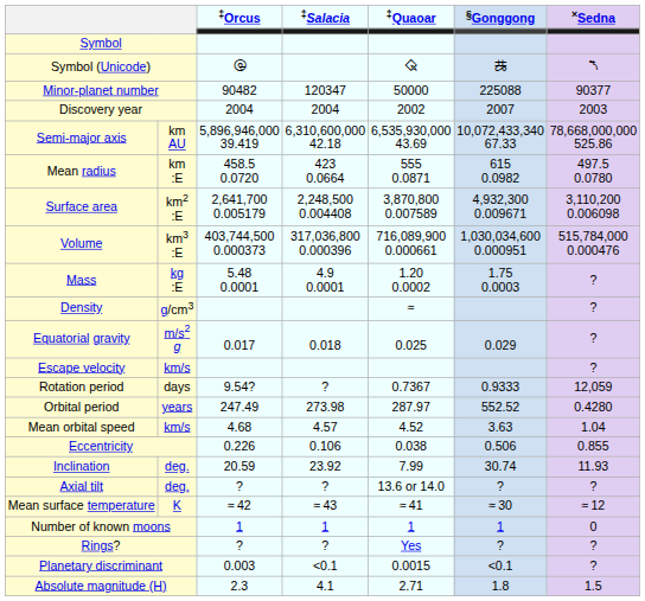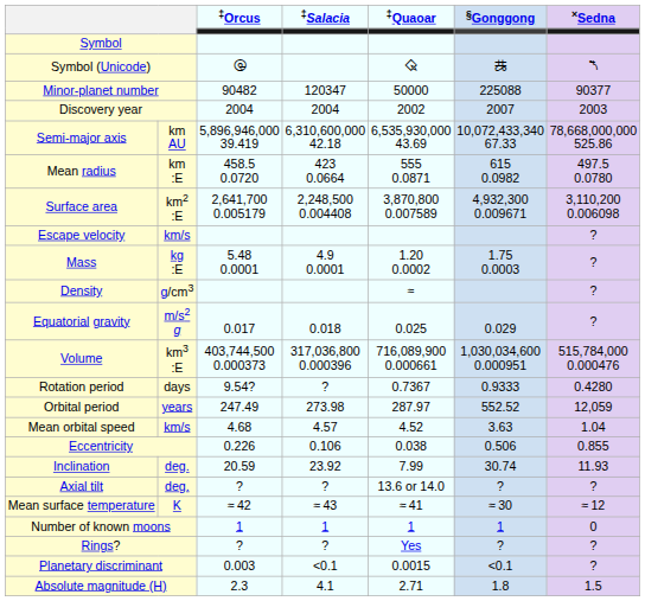 <table class="wikitable" style="text-align: center;">
 <tr>
 <th colspan="2" rowspan=2> </th>
 <th style="background: #eff;"><sup>‡</sup><a href='#'>Orcus</a></th>
 <th style="background: #eff;"><sup>‡</sup><em><a href='#'>Salacia</a></em></th>
 <th style="background: #eff;"><sup>‡</sup><a href='#'>Quaoar</a></th>
 <th style="background: #CEE0F2;"><sup>§</sup><a href='#'>Gonggong</a></th>
 <th style="background: #E0CEF2;"><sup>×</sup><a href='#'>Sedna</a></th>
 </tr>
 <tr>
 <td style="background: #181818;"></td>
 <td style="background: #181818;"></td>
 <td style="background: #181818;"></td>
 <td style="background: #3c3c3c;"></td>
 <td style="background: #181818;"></td>
 </tr>
 <tr>
 <td colspan="2" style="background: #fffdd0;"><a href='#'>Symbol</a></td>
 <td style="background: #eff;"></td>
 <td style="background: #eff;"></td>
 <td style="background: #eff;"></td>
 <td style="background: #CEE0F2;"></td>
 <td style="background: #E0CEF2;"></td>
 </tr>
 <tr>
 <td colspan="2" style="background: #fffdd0;">Symbol (<a href='#'>Unicode</a>)</td>
 <td style="background: #eff;">🝿</td>
 <td style="background: #eff;"></td>
 <td style="background: #eff;">🝾</td>
 <td style="background: #CEE0F2;">🝽</td>
 <td style="background: #E0CEF2;">⯲</td>
 </tr>
 <tr>
 <td colspan="2" style="background: #fffdd0;"><a href='#'>Minor-planet number</a></td>
 <td style="background: #eff;">90482</td>
 <td style="background: #eff;">120347</td>
 <td style="background: #eff;">50000</td>
 <td style="background: #CEE0F2;">225088</td>
 <td style="background: #E0CEF2;">90377</td>
 </tr>
 <tr>
 <td colspan="2" style="background: #fffdd0;">Discovery year</td>
 <td style="background: #eff;">2004</td>
 <td style="background: #eff;">2004</td>
 <td style="background: #eff;">2002</td>
 <td style="background: #CEE0F2;">2007</td>
 <td style="background: #E0CEF2;">2003</td>
 </tr>
 <tr>
 <td style="background: #fffdd0;"><a href='#'>Semi-major axis</a></td>
 <td style="background: #fffdd0;">km <br> <a href='#'>AU</a></td>
 <td style="background: #eff;">5,896,946,000 <br> 39.419</td>
 <td style="background: #eff;">6,310,600,000 <br> 42.18</td>
 <td style="background: #eff;">6,535,930,000 <br> 43.69</td>
 <td style="background: #CEE0F2;">10,072,433,340 <br> 67.33</td>
 <td style="background: #E0CEF2;">78,668,000,000 <br> 525.86</td>
 </tr>
 <tr>
 <td style="background: #fffdd0;">Mean <a href='#'>radius</a></td>
 <td style="background: #fffdd0;">km <br> :E</td>
 <td style="background: #eff;">458.5 <br> 0.0720</td>
 <td style="background: #eff;">423<br> 0.0664</td>
 <td style="background: #eff;">555 <br> 0.0871</td>
 <td style="background: #CEE0F2;">615 <br> 0.0982</td>
 <td style="background: #E0CEF2;">497.5 <br> 0.0780</td>
 </tr>
 <tr>
 <td style="background: #fffdd0;"><a href='#'>Surface area</a></td>
 <td style="background: #fffdd0;">km<sup>2</sup> <br> :E</td>
 <td style="background: #eff;">2,641,700 <br> 0.005179</td>
 <td style="background: #eff;">2,248,500 <br> 0.004408</td>
 <td style="background: #eff;">3,870,800 <br> 0.007589</td>
 <td style="background: #CEE0F2;">4,932,300 <br> 0.009671</td>
 <td style="background: #E0CEF2;">3,110,200 <br> 0.006098</td>
 </tr>
 <tr>
-<td style="background: #fffdd0;"><a href='#'>Volume</a></td>
-<td style="background: #fffdd0;">km<sup>3</sup> <br> :E</td>
-<td style="background: #eff;">403,744,500 <br> 0.000373</td>
-<td style="background: #eff;">317,036,800 <br> 0.000396</td>
-<td style="background: #eff;">716,089,900<br> 0.000661</td>
-<td style="background: #CEE0F2;">1,030,034,600 <br> 0.000951</td>
-<td style="background: #E0CEF2;">515,784,000 <br> 0.000476</td>
+<td style="background: #fffdd0;"><a href='#'>Escape velocity</a></td>
+<td style="background: #fffdd0;"><a href='#'>km/s</a></td>
+<td style="background: #eff;"></td>
+<td style="background: #eff;"></td>
+<td style="background: #eff;"></td>
+<td style="background: #CEE0F2;"></td>
+<td style="background: #E0CEF2;">?</td>
 </tr>
 <tr>
 <td style="background: #fffdd0;"><a href='#'>Mass</a></td>
 <td style="background: #fffdd0;"><a href='#'>kg</a> <br> :E</td>
 <td style="background: #eff;">5.48 <br> 0.0001</td>
 <td style="background: #eff;">4.9<br> 0.0001</td>
 <td style="background: #eff;">1.20<br> 0.0002</td>
 <td style="background: #CEE0F2;">1.75<br>0.0003</td>
 <td style="background: #E0CEF2;">?</td>
 </tr>
 <tr>
 <td style="background: #fffdd0;"><a href='#'>Density</a></td>
 <td style="background: #fffdd0;"><a href='#'>g</a>/cm<sup>3</sup></td>
 <td style="background: #eff;"></td>
 <td style="background: #eff;"></td>
 <td style="background: #eff;">≈ </td>
 <td style="background: #CEE0F2;"></td>
 <td style="background: #E0CEF2;">?</td>
 </tr>
 <tr>
 <td style="background: #fffdd0;"><a href='#'>Equatorial</a> <a href='#'>gravity</a></td>
 <td style="background: #fffdd0;"><a href='#'>m/s<sup>2</sup></a><br><a href='#'><em>g</em></a></td>
 <td style="background: #eff;"><br>0.017</td>
 <td style="background: #eff;"><br>0.018</td>
 <td style="background: #eff;"><br>0.025</td>
 <td style="background: #CEE0F2;"><br>0.029</td>
 <td style="background: #E0CEF2;">?</td>
 </tr>
 <tr>
-<td style="background: #fffdd0;"><a href='#'>Escape velocity</a></td>
-<td style="background: #fffdd0;"><a href='#'>km/s</a></td>
-<td style="background: #eff;"></td>
-<td style="background: #eff;"></td>
-<td style="background: #eff;"></td>
-<td style="background: #CEE0F2;"></td>
-<td style="background: #E0CEF2;">?</td>
+<td style="background: #fffdd0;"><a href='#'>Volume</a></td>
+<td style="background: #fffdd0;">km<sup>3</sup> <br> :E</td>
+<td style="background: #eff;">403,744,500 <br> 0.000373</td>
+<td style="background: #eff;">317,036,800 <br> 0.000396</td>
+<td style="background: #eff;">716,089,900<br> 0.000661</td>
+<td style="background: #CEE0F2;">1,030,034,600 <br> 0.000951</td>
+<td style="background: #E0CEF2;">515,784,000 <br> 0.000476</td>
 </tr>
 <tr>
 <td style="background: #fffdd0;">Rotation period</td>
 <td style="background: #fffdd0;">days</td>
 <td style="background: #eff;">9.54?</td>
 <td style="background: #eff;">?</td>
 <td style="background: #eff;">0.7367</td>
 <td style="background: #CEE0F2;">0.9333</td>
-<td style="background: #E0CEF2;">12,059</td>
+<td style="background: #E0CEF2;">0.4280</td>
 </tr>
 <tr>
 <td style="background: #fffdd0;">Orbital period</td>
 <td style="background: #fffdd0;"><a href='#'>years</a></td>
 <td style="background: #eff;">247.49</td>
 <td style="background: #eff;">273.98</td>
 <td style="background: #eff;">287.97</td>
 <td style="background: #CEE0F2;">552.52</td>
-<td style="background: #E0CEF2;">0.4280</td>
+<td style="background: #E0CEF2;">12,059</td>
 </tr>
 <tr>
 <td style="background: #fffdd0;">Mean orbital speed</td>
 <td style="background: #fffdd0;"><a href='#'>km/s</a></td>
 <td style="background: #eff;">4.68</td>
 <td style="background: #eff;">4.57</td>
 <td style="background: #eff;">4.52</td>
 <td style="background: #CEE0F2;">3.63</td>
 <td style="background: #E0CEF2;">1.04</td>
 </tr>
 <tr>
 <td colspan="2" style="background: #fffdd0;"><a href='#'>Eccentricity</a></td>
 <td style="background: #eff;">0.226</td>
 <td style="background: #eff;">0.106</td>
 <td style="background: #eff;">0.038</td>
 <td style="background: #CEE0F2;">0.506</td>
 <td style="background: #E0CEF2;">0.855</td>
 </tr>
 <tr>
 <td style="background: #fffdd0;"><a href='#'>Inclination</a></td>
 <td style="background: #fffdd0;"><a href='#'>deg.</a></td>
 <td style="background: #eff;">20.59</td>
 <td style="background: #eff;">23.92</td>
 <td style="background: #eff;">7.99</td>
 <td style="background: #CEE0F2;">30.74</td>
 <td style="background: #E0CEF2;">11.93</td>
 </tr>
 <tr>
 <td style="background: #fffdd0;"><a href='#'>Axial tilt</a></td>
 <td style="background: #fffdd0;"><a href='#'>deg.</a></td>
 <td style="background: #eff;">?</td>
 <td style="background: #eff;">?</td>
 <td style="background: #eff;">13.6 or 14.0</td>
 <td style="background: #CEE0F2;">?</td>
 <td style="background: #E0CEF2;">?</td>
 </tr>
 <tr>
 <td style="background: #fffdd0;">Mean surface <a href='#'>temperature</a></td>
 <td style="background: #fffdd0;"><a href='#'>K</a></td>
 <td style="background: #eff;">≈ 42</td>
 <td style="background: #eff;">≈ 43</td>
 <td style="background: #eff;">≈ 41</td>
 <td style="background: #CEE0F2;">≈ 30</td>
 <td style="background: #E0CEF2;">≈ 12</td>
 </tr>
 <tr>
 <td colspan="2" style="background: #fffdd0;">Number of known <a href='#'>moons</a></td>
 <td style="background: #eff;"><a href='#'>1</a></td>
 <td style="background: #eff;"><a href='#'>1</a></td>
 <td style="background: #eff;"><a href='#'>1</a></td>
 <td style="background: #CEE0F2;"><a href='#'>1</a></td>
 <td style="background: #E0CEF2;">0</td>
 </tr>
 <tr>
 <td colspan="2" style="background: #fffdd0;"><a href='#'>Rings</a>?</td>
 <td style="background: #eff;">?</td>
 <td style="background: #eff;">?</td>
 <td style="background: #eff;"><a href='#'>Yes</a></td>
 <td style="background: #CEE0F2;">?</td>
 <td style="background: #E0CEF2;">?</td>
 </tr>
 <tr>
 <td colspan="2" style="background: #fffdd0;"><a href='#'>Planetary discriminant</a></td>
 <td style="background: #eff;">0.003</td>
 <td style="background: #eff;"><0.1</td>
 <td style="background: #eff;">0.0015</td>
 <td style="background: #CEE0F2;"><0.1</td>
 <td style="background: #E0CEF2;">?</td>
 </tr>
 <tr>
 <td colspan="2" style="background: #fffdd0;"><a href='#'>Absolute magnitude (H)</a></td>
 <td style="background: #eff;">2.3</td>
 <td style="background: #eff;">4.1</td>
 <td style="background: #eff;">2.71</td>
 <td style="background: #CEE0F2;">1.8</td>
 <td style="background: #E0CEF2;">1.5</td>
 </tr>
 </table>
